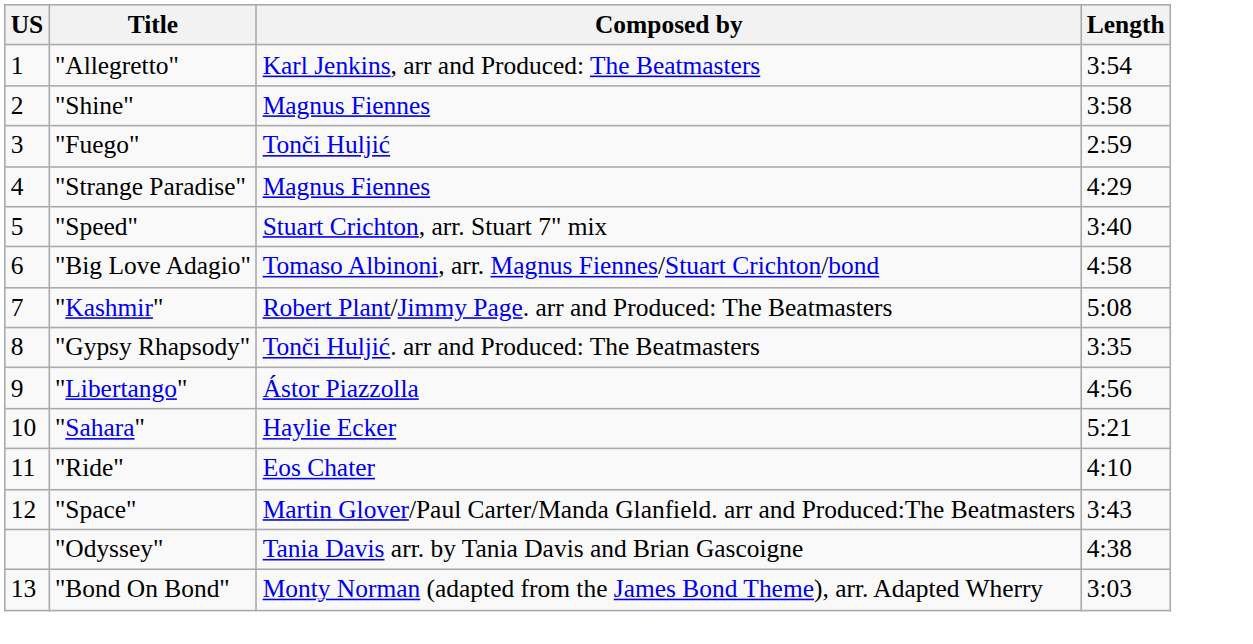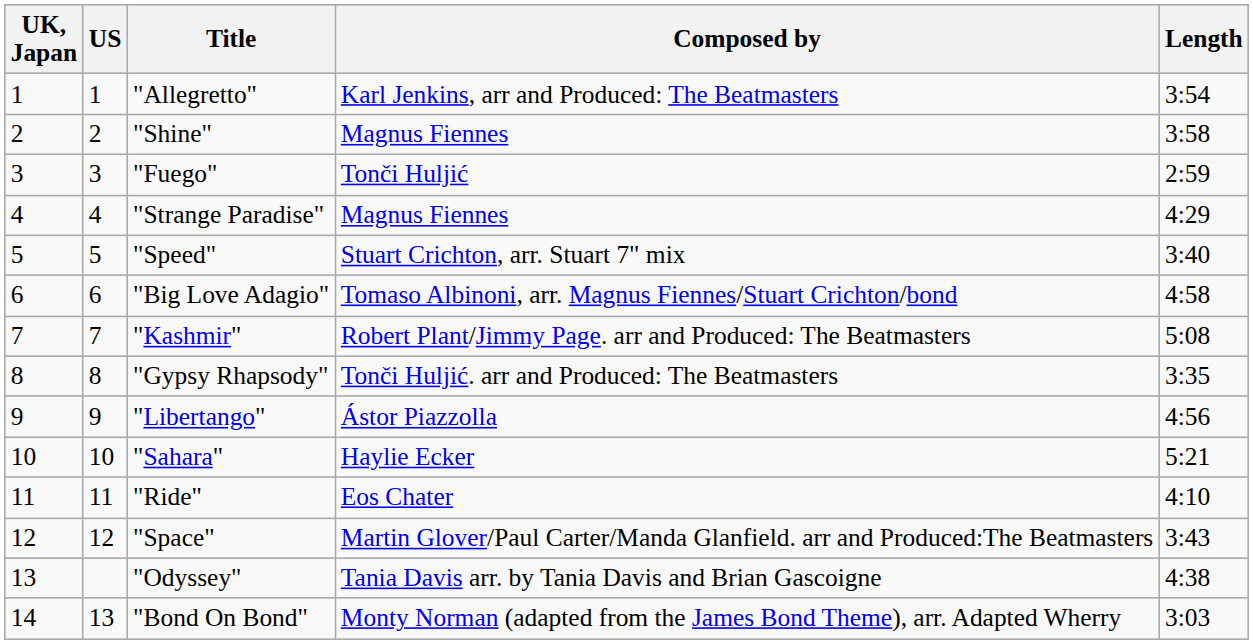 <table class="wikitable">
 <tr>
+<th>UK,<br>Japan</th>
 <th>US</th>
 <th>Title</th>
 <th>Composed by</th>
 <th>Length<br></th>
 </tr>
 <tr>
 <td>1</td>
+<td>1</td>
 <td>"Allegretto"</td>
 <td><a href='#'>Karl Jenkins</a>, arr and Produced: <a href='#'>The Beatmasters</a></td>
 <td>3:54</td>
 </tr>
 <tr>
+<td>2</td>
 <td>2</td>
 <td>"Shine"</td>
 <td><a href='#'>Magnus Fiennes</a></td>
 <td>3:58</td>
 </tr>
 <tr>
 <td>3</td>
+<td>3</td>
 <td>"Fuego"</td>
 <td><a href='#'>Tonči Huljić</a></td>
 <td>2:59</td>
 </tr>
 <tr>
+<td>4</td>
 <td>4</td>
 <td>"Strange Paradise"</td>
 <td><a href='#'>Magnus Fiennes</a></td>
 <td>4:29</td>
 </tr>
 <tr>
 <td>5</td>
+<td>5</td>
 <td>"Speed"</td>
 <td><a href='#'>Stuart Crichton</a>, arr. Stuart 7" mix</td>
 <td>3:40</td>
 </tr>
 <tr>
+<td>6</td>
 <td>6</td>
 <td>"Big Love Adagio"</td>
 <td><a href='#'>Tomaso Albinoni</a>, arr. <a href='#'>Magnus Fiennes</a>/<a href='#'>Stuart Crichton</a>/<a href='#'>bond</a></td>
 <td>4:58</td>
 </tr>
 <tr>
 <td>7</td>
+<td>7</td>
 <td>"<a href='#'>Kashmir</a>"</td>
 <td><a href='#'>Robert Plant</a>/<a href='#'>Jimmy Page</a>. arr and Produced: The Beatmasters</td>
 <td>5:08</td>
 </tr>
 <tr>
+<td>8</td>
 <td>8</td>
 <td>"Gypsy Rhapsody"</td>
 <td><a href='#'>Tonči Huljić</a>. arr and  Produced: The Beatmasters</td>
 <td>3:35</td>
 </tr>
 <tr>
 <td>9</td>
+<td>9</td>
 <td>"<a href='#'>Libertango</a>"</td>
 <td><a href='#'>Ástor Piazzolla</a></td>
 <td>4:56</td>
 </tr>
 <tr>
+<td>10</td>
 <td>10</td>
 <td>"<a href='#'>Sahara</a>"</td>
 <td><a href='#'>Haylie Ecker</a></td>
 <td>5:21</td>
 </tr>
 <tr>
 <td>11</td>
+<td>11</td>
 <td>"Ride"</td>
 <td><a href='#'>Eos Chater</a></td>
 <td>4:10</td>
 </tr>
 <tr>
 <td>12</td>
+<td>12</td>
 <td>"Space"</td>
 <td><a href='#'>Martin Glover</a>/Paul Carter/Manda Glanfield. arr and Produced:The Beatmasters</td>
 <td>3:43</td>
 </tr>
 <tr>
+<td>13</td>
 <td></td>
 <td>"Odyssey"</td>
 <td><a href='#'>Tania Davis</a> arr. by Tania Davis and Brian Gascoigne</td>
 <td>4:38</td>
 </tr>
 <tr>
+<td>14</td>
 <td>13</td>
 <td>"Bond On Bond"</td>
 <td><a href='#'>Monty Norman</a> (adapted from the <a href='#'>James Bond Theme</a>), arr. Adapted Wherry</td>
 <td>3:03</td>
 </tr>
 </table>
